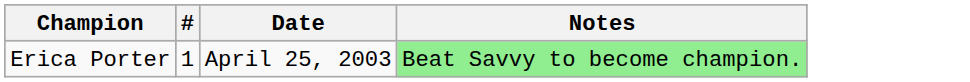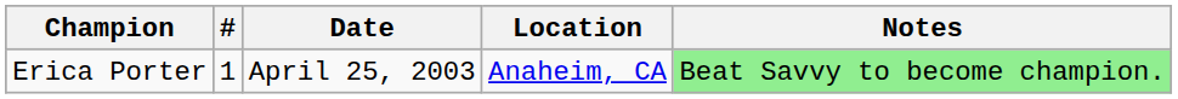 <table class="wikitable">
 <tr>
 <th>Champion</th>
 <th>#</th>
 <th>Date</th>
+<th>Location</th>
 <th>Notes</th>
 </tr>
 <tr>
 <td>Erica Porter</td>
 <td>1</td>
 <td>April 25, 2003</td>
+<td><a href='#'>Anaheim, CA</a></td>
 <td style="background: lightgreen;">Beat Savvy to become champion.</td>
 </tr>
 </table>
